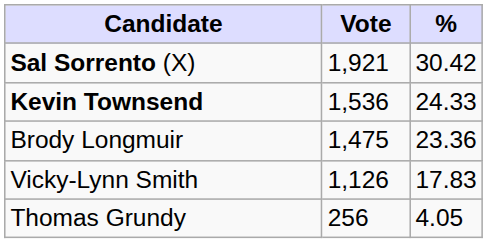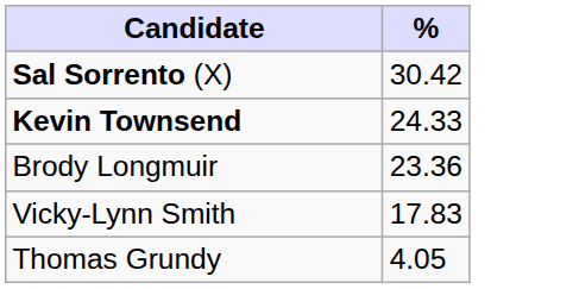 <table class="wikitable">
 <tr>
 <th style="background:#ddf; width:200px;">Candidate</th>
-<th style="background:#ddf; width:50px;">Vote</th>
 <th style="background:#ddf; width:30px;">%</th>
 </tr>
 <tr>
 <td><strong>Sal Sorrento</strong> (X)</td>
-<td>1,921</td>
 <td>30.42</td>
 </tr>
 <tr>
 <td><strong>Kevin Townsend</strong></td>
-<td>1,536</td>
 <td>24.33</td>
 </tr>
 <tr>
 <td>Brody Longmuir</td>
-<td>1,475</td>
 <td>23.36</td>
 </tr>
 <tr>
 <td>Vicky-Lynn Smith</td>
-<td>1,126</td>
 <td>17.83</td>
 </tr>
 <tr>
 <td>Thomas Grundy</td>
-<td>256</td>
 <td>4.05</td>
 </tr>
 </table>
